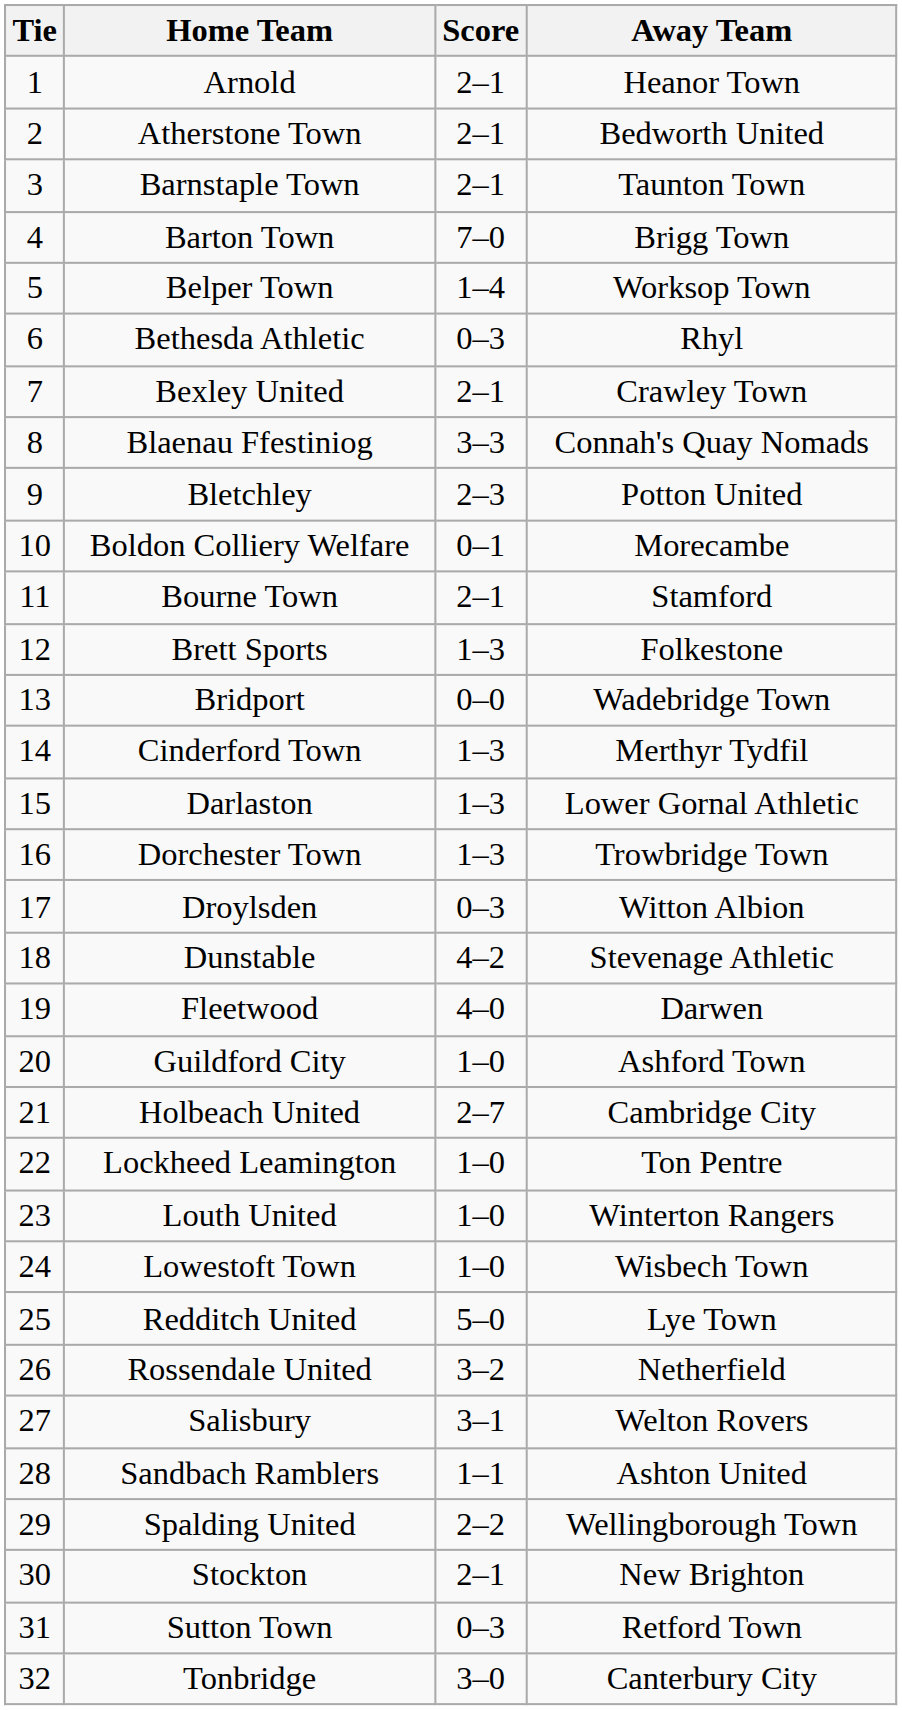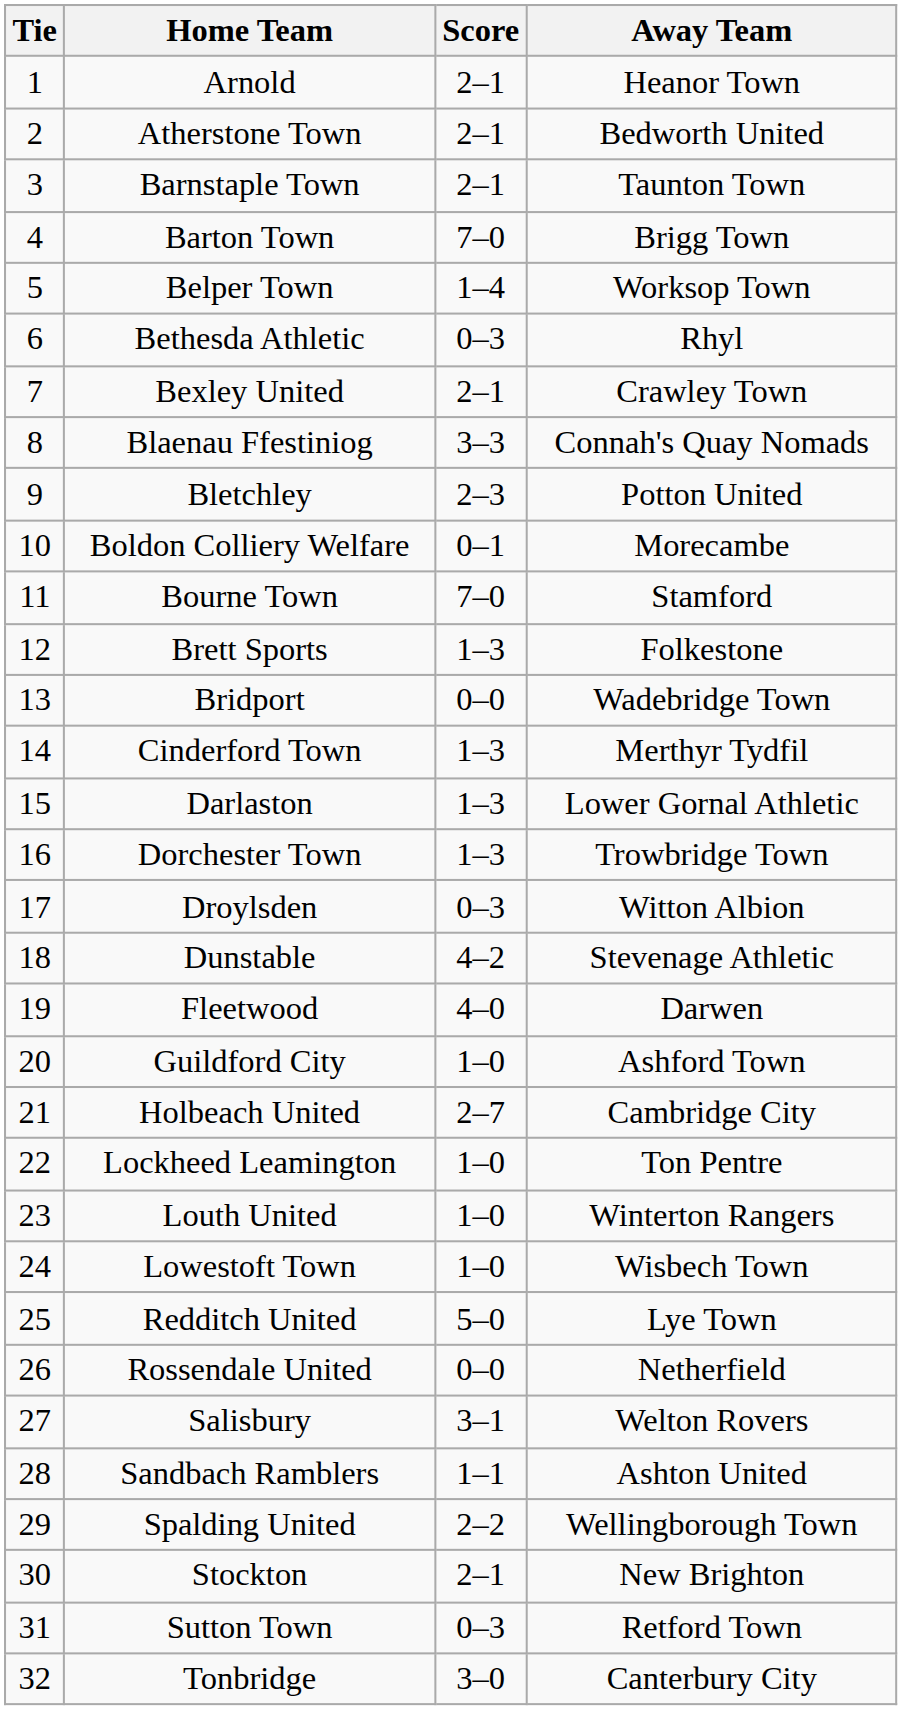 <table class="wikitable" style="text-align:center;">
 <tr>
 <th width=20>Tie</th>
 <th width=175>Home Team</th>
 <th width=20>Score</th>
 <th width=175>Away Team</th>
 </tr>
 <tr>
 <td>1</td>
 <td>Arnold</td>
 <td>2–1</td>
 <td>Heanor Town</td>
 </tr>
 <tr>
 <td>2</td>
 <td>Atherstone Town</td>
 <td>2–1</td>
 <td>Bedworth United</td>
 </tr>
 <tr>
 <td>3</td>
 <td>Barnstaple Town</td>
 <td>2–1</td>
 <td>Taunton Town</td>
 </tr>
 <tr>
 <td>4</td>
 <td>Barton Town</td>
 <td>7–0</td>
 <td>Brigg Town</td>
 </tr>
 <tr>
 <td>5</td>
 <td>Belper Town</td>
 <td>1–4</td>
 <td>Worksop Town</td>
 </tr>
 <tr>
 <td>6</td>
 <td>Bethesda Athletic</td>
 <td>0–3</td>
 <td>Rhyl</td>
 </tr>
 <tr>
 <td>7</td>
 <td>Bexley United</td>
 <td>2–1</td>
 <td>Crawley Town</td>
 </tr>
 <tr>
 <td>8</td>
 <td>Blaenau Ffestiniog</td>
 <td>3–3</td>
 <td>Connah's Quay Nomads</td>
 </tr>
 <tr>
 <td>9</td>
 <td>Bletchley</td>
 <td>2–3</td>
 <td>Potton United</td>
 </tr>
 <tr>
 <td>10</td>
 <td>Boldon Colliery Welfare</td>
 <td>0–1</td>
 <td>Morecambe</td>
 </tr>
 <tr>
 <td>11</td>
 <td>Bourne Town</td>
-<td>2–1</td>
+<td>7–0</td>
 <td>Stamford</td>
 </tr>
 <tr>
 <td>12</td>
 <td>Brett Sports</td>
 <td>1–3</td>
 <td>Folkestone</td>
 </tr>
 <tr>
 <td>13</td>
 <td>Bridport</td>
 <td>0–0</td>
 <td>Wadebridge Town</td>
 </tr>
 <tr>
 <td>14</td>
 <td>Cinderford Town</td>
 <td>1–3</td>
 <td>Merthyr Tydfil</td>
 </tr>
 <tr>
 <td>15</td>
 <td>Darlaston</td>
 <td>1–3</td>
 <td>Lower Gornal Athletic</td>
 </tr>
 <tr>
 <td>16</td>
 <td>Dorchester Town</td>
 <td>1–3</td>
 <td>Trowbridge Town</td>
 </tr>
 <tr>
 <td>17</td>
 <td>Droylsden</td>
 <td>0–3</td>
 <td>Witton Albion</td>
 </tr>
 <tr>
 <td>18</td>
 <td>Dunstable</td>
 <td>4–2</td>
 <td>Stevenage Athletic</td>
 </tr>
 <tr>
 <td>19</td>
 <td>Fleetwood</td>
 <td>4–0</td>
 <td>Darwen</td>
 </tr>
 <tr>
 <td>20</td>
 <td>Guildford City</td>
 <td>1–0</td>
 <td>Ashford Town</td>
 </tr>
 <tr>
 <td>21</td>
 <td>Holbeach United</td>
 <td>2–7</td>
 <td>Cambridge City</td>
 </tr>
 <tr>
 <td>22</td>
 <td>Lockheed Leamington</td>
 <td>1–0</td>
 <td>Ton Pentre</td>
 </tr>
 <tr>
 <td>23</td>
 <td>Louth United</td>
 <td>1–0</td>
 <td>Winterton Rangers</td>
 </tr>
 <tr>
 <td>24</td>
 <td>Lowestoft Town</td>
 <td>1–0</td>
 <td>Wisbech Town</td>
 </tr>
 <tr>
 <td>25</td>
 <td>Redditch United</td>
 <td>5–0</td>
 <td>Lye Town</td>
 </tr>
 <tr>
 <td>26</td>
 <td>Rossendale United</td>
-<td>3–2</td>
+<td>0–0</td>
 <td>Netherfield</td>
 </tr>
 <tr>
 <td>27</td>
 <td>Salisbury</td>
 <td>3–1</td>
 <td>Welton Rovers</td>
 </tr>
 <tr>
 <td>28</td>
 <td>Sandbach Ramblers</td>
 <td>1–1</td>
 <td>Ashton United</td>
 </tr>
 <tr>
 <td>29</td>
 <td>Spalding United</td>
 <td>2–2</td>
 <td>Wellingborough Town</td>
 </tr>
 <tr>
 <td>30</td>
 <td>Stockton</td>
 <td>2–1</td>
 <td>New Brighton</td>
 </tr>
 <tr>
 <td>31</td>
 <td>Sutton Town</td>
 <td>0–3</td>
 <td>Retford Town</td>
 </tr>
 <tr>
 <td>32</td>
 <td>Tonbridge</td>
 <td>3–0</td>
 <td>Canterbury City</td>
 </tr>
 </table>
